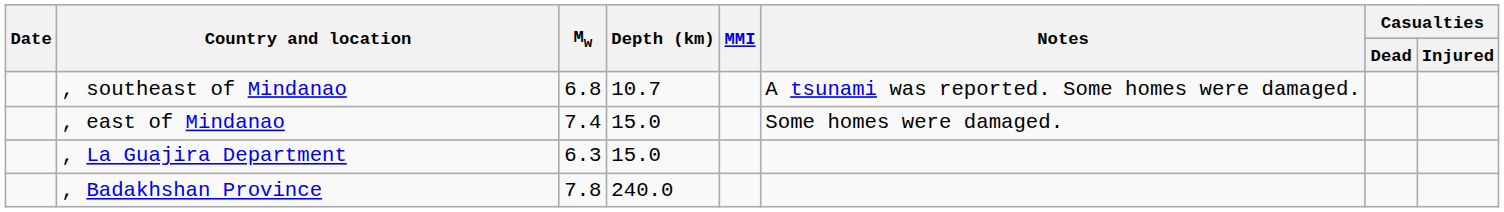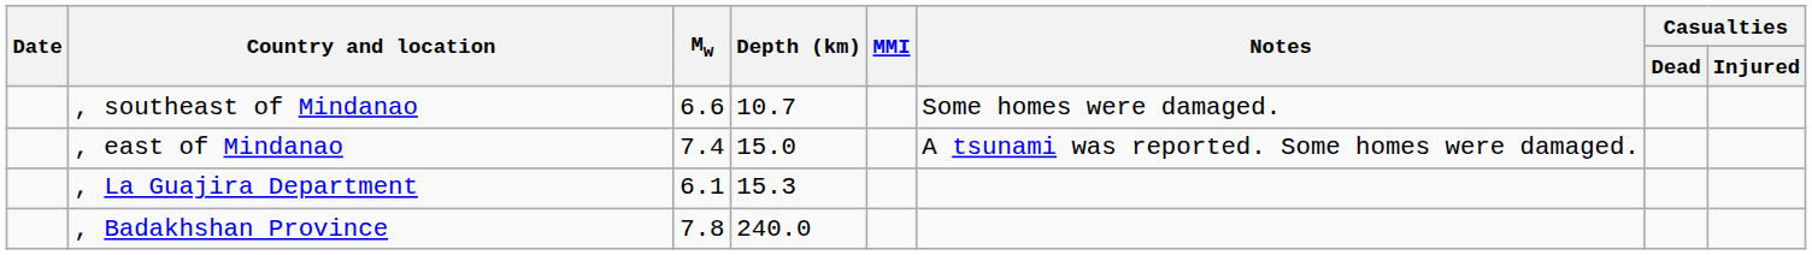 <table class="wikitable sortable sort-under" style="border:1px black; margin-left:1em;">
 <tr>
 <th rowspan="2"><small>Date</small></th>
 <th rowspan="2" style="width: 310px"><small>Country and location</small></th>
 <th rowspan="2"><small>M<sub>w</sub></small></th>
 <th rowspan="2"><small>Depth (km)</small></th>
 <th rowspan="2"><small><a href='#'>MMI</a></small></th>
 <th rowspan="2" class="unsortable"><small>Notes</small></th>
 <th colspan="2"><small>Casualties</small></th>
 </tr>
 <tr>
 <th><small>Dead</small></th>
 <th><small>Injured</small></th>
 </tr>
 <tr>
 <td></td>
 <td>, southeast of <a href='#'>Mindanao</a></td>
-<td>6.8</td>
+<td>6.6</td>
 <td>10.7</td>
 <td></td>
-<td>A <a href='#'>tsunami</a> was reported. Some homes were damaged.</td>
+<td>Some homes were damaged.</td>
 <td></td>
 <td></td>
 </tr>
 <tr>
 <td></td>
 <td>, east of <a href='#'>Mindanao</a></td>
 <td>7.4</td>
 <td>15.0</td>
 <td></td>
-<td>Some homes were damaged.</td>
+<td>A <a href='#'>tsunami</a> was reported. Some homes were damaged.</td>
 <td></td>
 <td></td>
 </tr>
 <tr>
 <td></td>
 <td>, <a href='#'>La Guajira Department</a></td>
-<td>6.3</td>
-<td>15.0</td>
+<td>6.1</td>
+<td>15.3</td>
 <td></td>
 <td></td>
 <td></td>
 <td></td>
 </tr>
 <tr>
 <td></td>
 <td>, <a href='#'>Badakhshan Province</a></td>
 <td>7.8</td>
 <td>240.0</td>
 <td></td>
 <td></td>
 <td></td>
 <td></td>
 </tr>
 </table>
